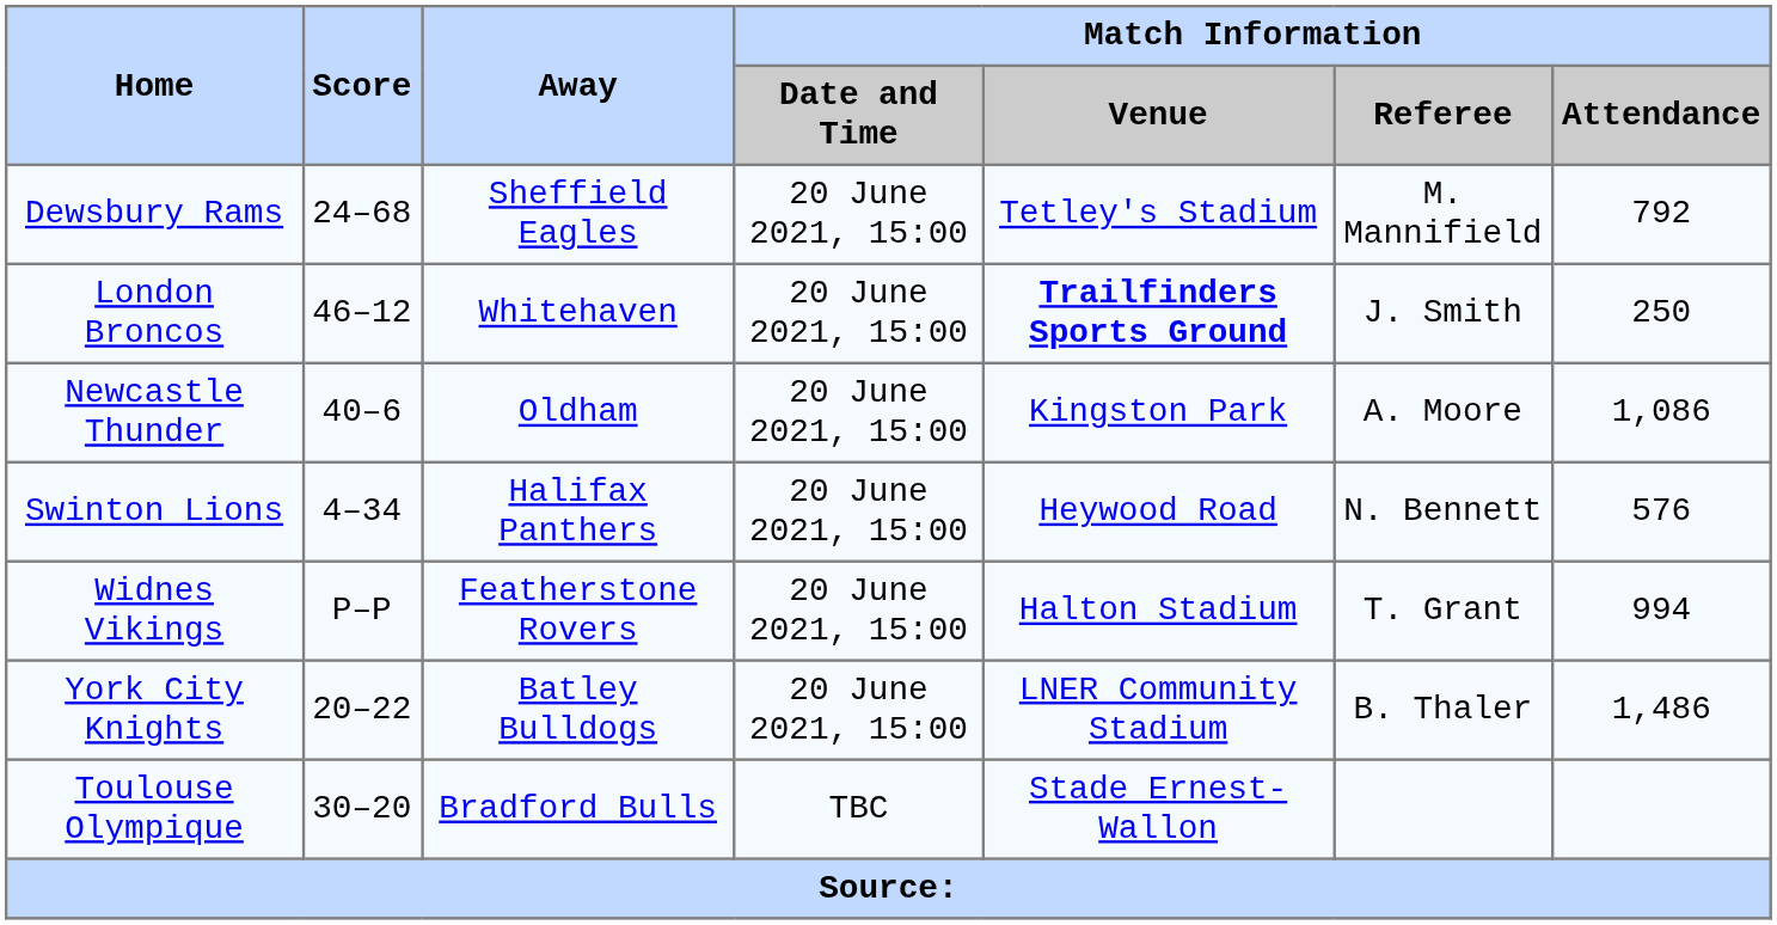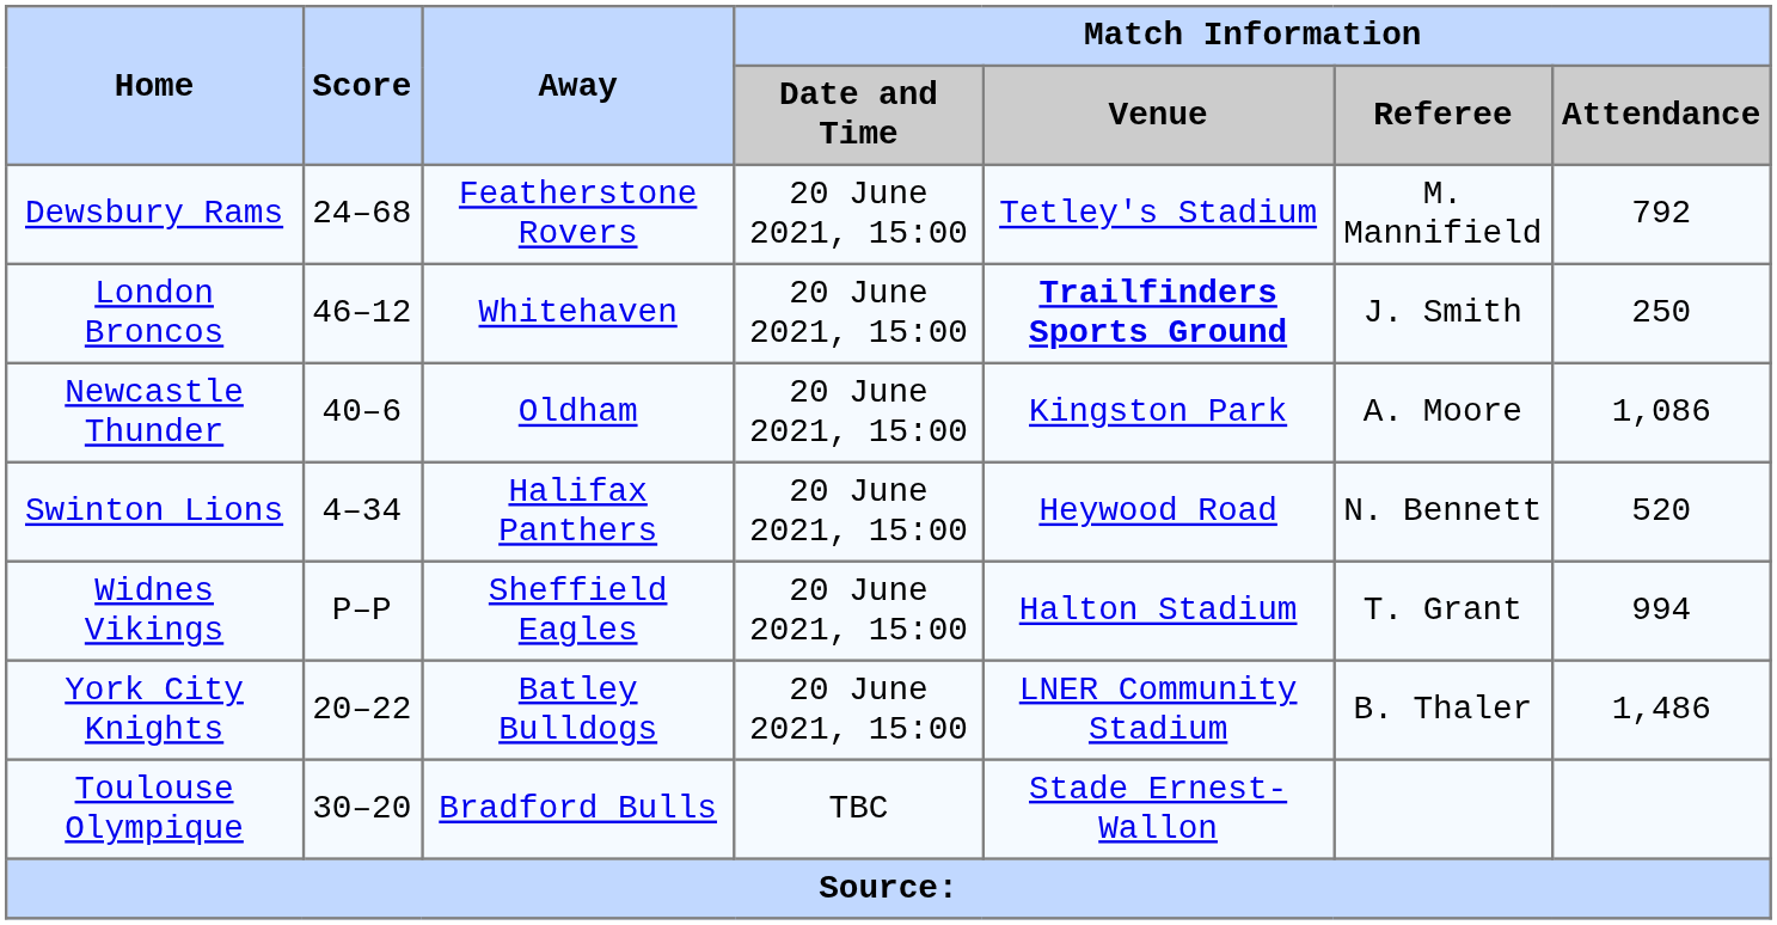 <table border=1 style="border-collapse:collapse; font-size:90%; text-align:center;" cellpadding=3 cellspacing=0 width=100%>
 <tr style="background:#c1d8ff;">
 <th scope="col" rowspan=2 width=19%>Home</th>
 <th scope="col" rowspan=2 width=6%>Score</th>
 <th scope="col" rowspan=2 width=19%>Away</th>
 <th colspan=6>Match Information</th>
 </tr>
 <tr style="background:#cccccc;">
 <th scope="col" width=17%>Date and Time</th>
 <th scope="col" width=22%>Venue</th>
 <th scope="col" width=10%>Referee</th>
 <th scope="col" width=7%>Attendance</th>
 </tr>
 <tr style="background:#f5faff;">
 <td> <a href='#'>Dewsbury Rams</a></td>
 <td>24–68</td>
-<td> <a href='#'>Sheffield Eagles</a></td>
+<td> <a href='#'>Featherstone Rovers</a></td>
 <td>20 June 2021, 15:00</td>
 <td><a href='#'>Tetley's Stadium</a></td>
 <td>M. Mannifield</td>
 <td>792</td>
 </tr>
 <tr style="background:#f5faff;">
 <td> <a href='#'>London Broncos</a></td>
 <td>46–12</td>
 <td> <a href='#'>Whitehaven</a></td>
 <td>20 June 2021, 15:00</td>
 <td><strong><a href='#'>Trailfinders Sports Ground</a></strong></td>
 <td>J. Smith</td>
 <td>250</td>
 </tr>
 <tr style="background:#f5faff;">
 <td> <a href='#'>Newcastle Thunder</a></td>
 <td>40–6</td>
 <td> <a href='#'>Oldham</a></td>
 <td>20 June 2021, 15:00</td>
 <td><a href='#'>Kingston Park</a></td>
 <td>A. Moore</td>
 <td>1,086</td>
 </tr>
 <tr style="background:#f5faff;">
 <td> <a href='#'>Swinton Lions</a></td>
 <td>4–34</td>
 <td> <a href='#'>Halifax Panthers</a></td>
 <td>20 June 2021, 15:00</td>
 <td><a href='#'>Heywood Road</a></td>
 <td>N. Bennett</td>
-<td>576</td>
+<td>520</td>
 </tr>
 <tr style="background:#f5faff;">
 <td> <a href='#'>Widnes Vikings</a></td>
 <td>P–P</td>
-<td> <a href='#'>Featherstone Rovers</a></td>
+<td> <a href='#'>Sheffield Eagles</a></td>
 <td>20 June 2021, 15:00</td>
 <td><a href='#'>Halton Stadium</a></td>
 <td>T. Grant</td>
 <td>994</td>
 </tr>
 <tr style="background:#f5faff;">
 <td> <a href='#'>York City Knights</a></td>
 <td>20–22</td>
 <td> <a href='#'>Batley Bulldogs</a></td>
 <td>20 June 2021, 15:00</td>
 <td><a href='#'>LNER Community Stadium</a></td>
 <td>B. Thaler</td>
 <td>1,486</td>
 </tr>
 <tr style="background:#f5faff;">
 <td> <a href='#'>Toulouse Olympique</a></td>
 <td>30–20</td>
 <td> <a href='#'>Bradford Bulls</a></td>
 <td>TBC</td>
 <td><a href='#'>Stade Ernest-Wallon</a></td>
 <td></td>
 <td></td>
 </tr>
 <tr style="background:#c1d8ff;">
 <th colspan=7>Source:</th>
 </tr>
 </table>
